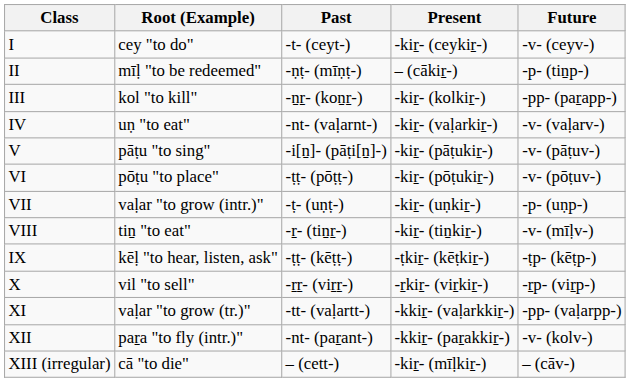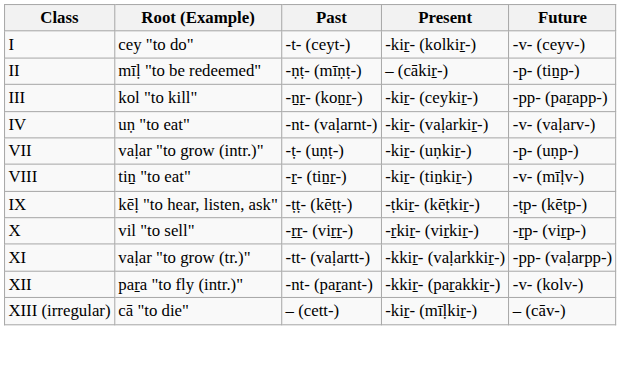 <table class="wikitable">
 <tr>
 <th>Class</th>
 <th>Root (Example)</th>
 <th>Past</th>
 <th>Present</th>
 <th>Future</th>
 </tr>
 <tr>
 <td>I</td>
 <td>cey "to do"</td>
 <td>-t- (ceyt-)</td>
-<td>-kiṟ- (ceykiṟ-)</td>
+<td>-kiṟ- (kolkiṟ-)</td>
 <td>-v- (ceyv-)</td>
 </tr>
 <tr>
 <td>II</td>
 <td>mīḷ "to be redeemed"</td>
 <td>-ṇṭ- (mīṇṭ-)</td>
 <td>– (cākiṟ-)</td>
 <td>-p- (tiṉp-)</td>
 </tr>
 <tr>
 <td>III</td>
 <td>kol "to kill"</td>
 <td>-ṉṟ- (koṉṟ-)</td>
-<td>-kiṟ- (kolkiṟ-)</td>
+<td>-kiṟ- (ceykiṟ-)</td>
 <td>-pp- (paṟapp-)</td>
 </tr>
 <tr>
 <td>IV</td>
 <td>uṇ "to eat"</td>
 <td>-nt- (vaḷarnt-)</td>
 <td>-kiṟ- (vaḷarkiṟ-)</td>
 <td>-v- (vaḷarv-)</td>
-</tr>
-<tr>
-<td>V</td>
-<td>pāṭu "to sing"</td>
-<td>-i[ṉ]- (pāṭi[ṉ]-)</td>
-<td>-kiṟ- (pāṭukiṟ-)</td>
-<td>-v- (pāṭuv-)</td>
-</tr>
-<tr>
-<td>VI</td>
-<td>pōṭu "to place"</td>
-<td>-ṭṭ- (pōṭṭ-)</td>
-<td>-kiṟ- (pōṭukiṟ-)</td>
-<td>-v- (pōṭuv-)</td>
 </tr>
 <tr>
 <td>VII</td>
 <td>vaḷar "to grow (intr.)"</td>
 <td>-ṭ- (uṇṭ-)</td>
 <td>-kiṟ- (uṇkiṟ-)</td>
 <td>-p- (uṇp-)</td>
 </tr>
 <tr>
 <td>VIII</td>
 <td>tiṉ "to eat"</td>
 <td>-ṟ- (tiṉṟ-)</td>
 <td>-kiṟ- (tiṉkiṟ-)</td>
 <td>-v- (mīḷv-)</td>
 </tr>
 <tr>
 <td>IX</td>
 <td>kēḷ "to hear, listen, ask"</td>
 <td>-ṭṭ- (kēṭṭ-)</td>
 <td>-ṭkiṟ- (kēṭkiṟ-)</td>
 <td>-ṭp- (kēṭp-)</td>
 </tr>
 <tr>
 <td>X</td>
 <td>vil "to sell"</td>
 <td>-ṟṟ- (viṟṟ-)</td>
 <td>-ṟkiṟ- (viṟkiṟ-)</td>
 <td>-ṟp- (viṟp-)</td>
 </tr>
 <tr>
 <td>XI</td>
 <td>vaḷar "to grow (tr.)"</td>
 <td>-tt- (vaḷartt-)</td>
 <td>-kkiṟ- (vaḷarkkiṟ-)</td>
 <td>-pp- (vaḷarpp-)</td>
 </tr>
 <tr>
 <td>XII</td>
 <td>paṟa "to fly (intr.)"</td>
 <td>-nt- (paṟant-)</td>
 <td>-kkiṟ- (paṟakkiṟ-)</td>
 <td>-v- (kolv-)</td>
 </tr>
 <tr>
 <td>XIII (irregular)</td>
 <td>cā "to die"</td>
 <td>– (cett-)</td>
 <td>-kiṟ- (mīḷkiṟ-)</td>
 <td>– (cāv-)</td>
 </tr>
 </table>
